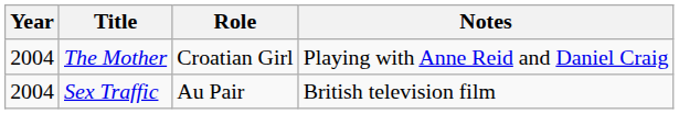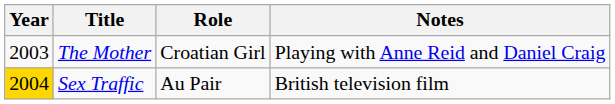 <table class="wikitable sortable">
 <tr>
 <th>Year</th>
 <th>Title</th>
 <th>Role</th>
 <th class="unsortable">Notes</th>
 </tr>
 <tr>
-<td>2004</td>
+<td>2003</td>
 <td><em><a href='#'>The Mother</a></em></td>
 <td>Croatian Girl</td>
 <td>Playing with <a href='#'>Anne Reid</a> and <a href='#'>Daniel Craig</a></td>
 </tr>
 <tr>
-<td>2004</td>
+<td style="background: gold;">2004</td>
 <td><em><a href='#'>Sex Traffic</a></em></td>
 <td>Au Pair</td>
 <td>British television film</td>
 </tr>
 </table>
